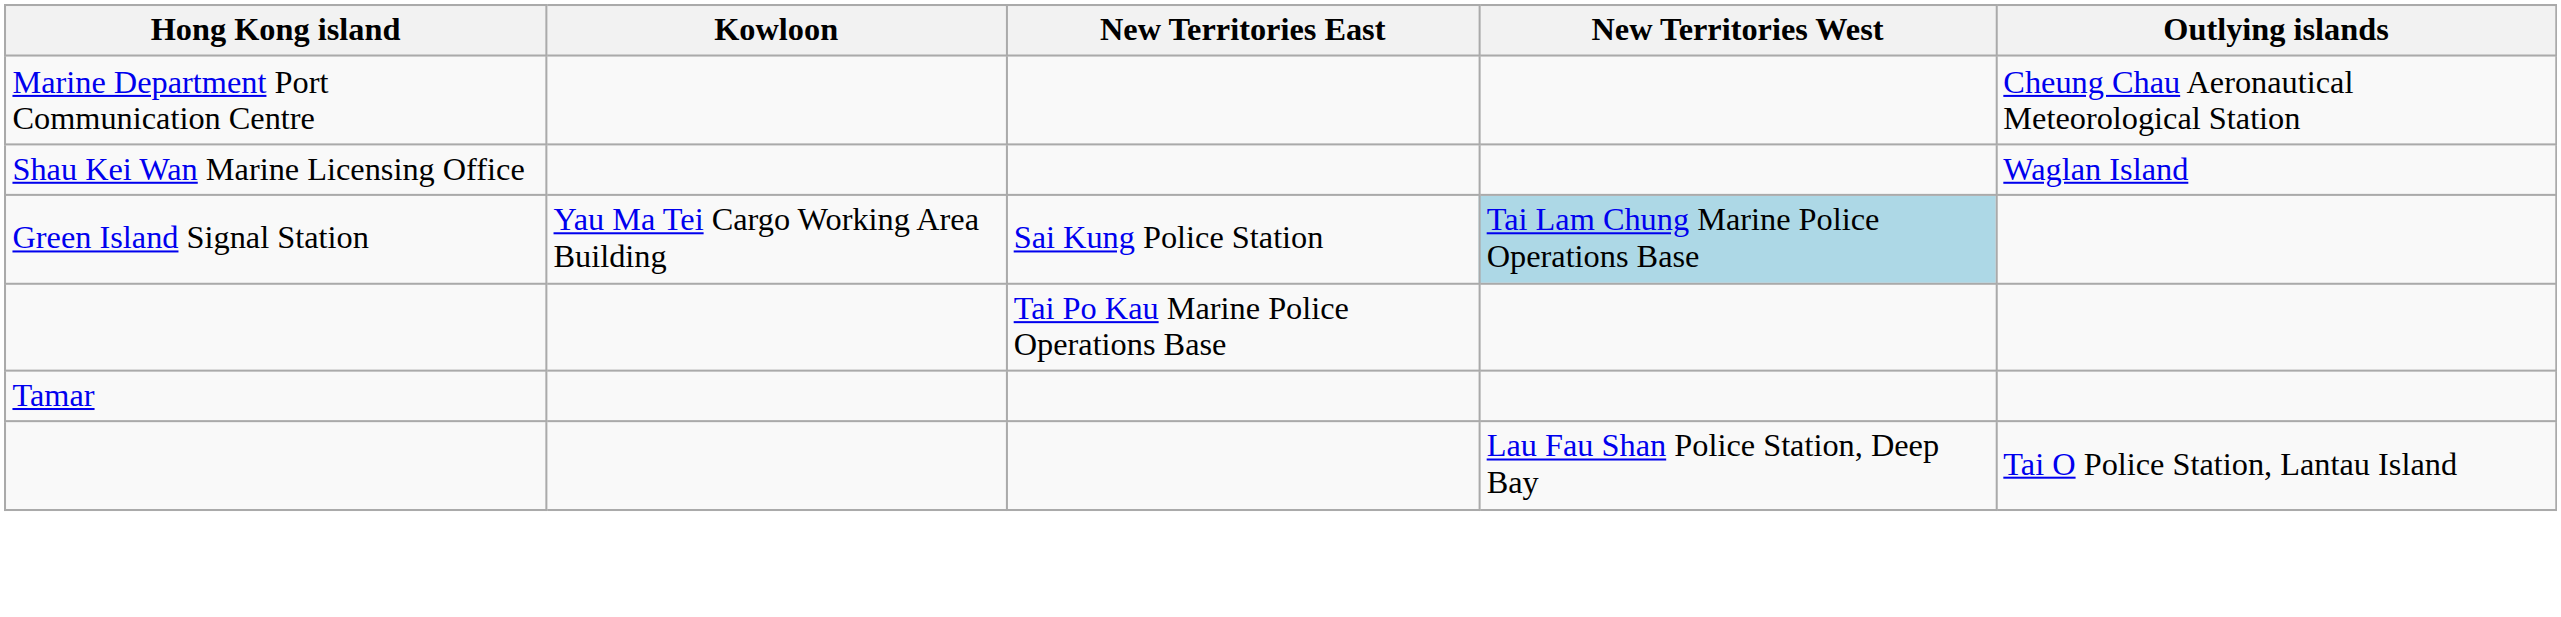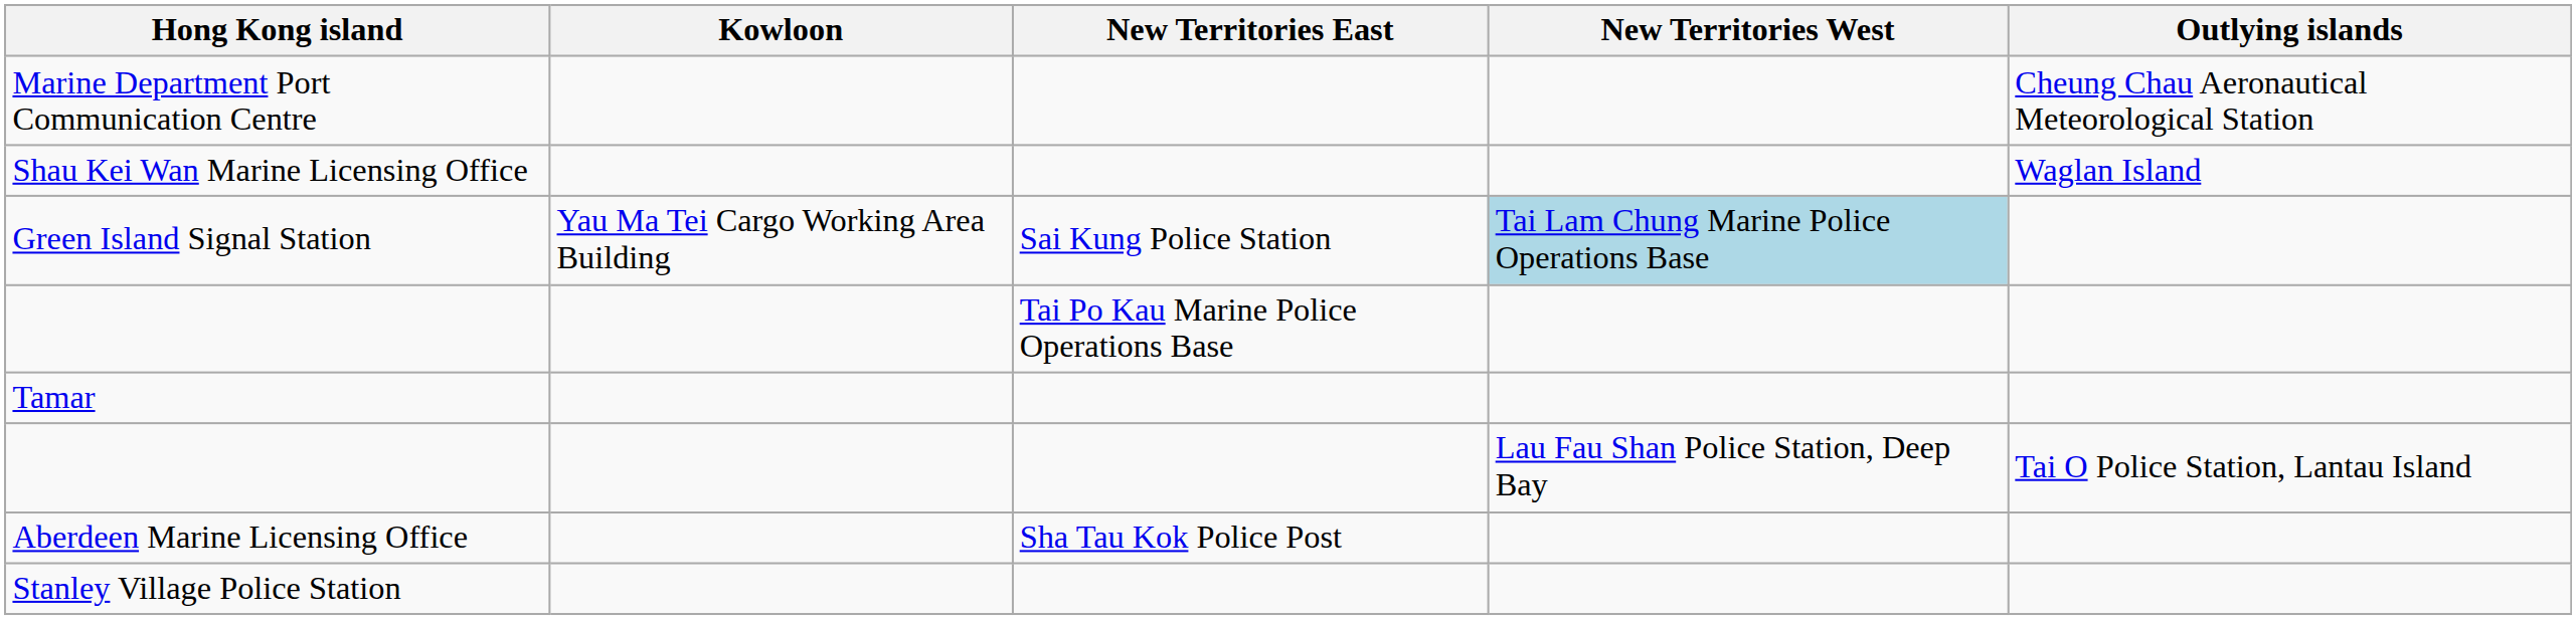 <table class="wikitable" style="width:100%">
 <tr>
 <th>Hong Kong island</th>
 <th>Kowloon</th>
 <th>New Territories East</th>
 <th>New Territories West</th>
 <th>Outlying islands</th>
 </tr>
 <tr>
 <td><a href='#'>Marine Department</a> Port Communication Centre</td>
 <td></td>
 <td></td>
 <td></td>
 <td><a href='#'>Cheung Chau</a> Aeronautical Meteorological Station</td>
 </tr>
 <tr>
 <td><a href='#'>Shau Kei Wan</a> Marine Licensing Office</td>
 <td></td>
 <td></td>
 <td></td>
 <td><a href='#'>Waglan Island</a></td>
 </tr>
 <tr>
 <td><a href='#'>Green Island</a> Signal Station</td>
 <td><a href='#'>Yau Ma Tei</a> Cargo Working Area Building</td>
 <td><a href='#'>Sai Kung</a> Police Station</td>
 <td style="background: lightblue;"><a href='#'>Tai Lam Chung</a> Marine Police Operations Base</td>
 <td></td>
 </tr>
 <tr>
 <td></td>
 <td></td>
 <td><a href='#'>Tai Po Kau</a> Marine Police Operations Base</td>
 <td></td>
 <td></td>
 </tr>
 <tr>
 <td><a href='#'>Tamar</a></td>
 <td></td>
 <td></td>
 <td></td>
 <td></td>
 </tr>
 <tr>
 <td></td>
 <td></td>
 <td></td>
 <td><a href='#'>Lau Fau Shan</a> Police Station, Deep Bay</td>
 <td><a href='#'>Tai O</a> Police Station, Lantau Island</td>
 </tr>
+<tr>
+<td><a href='#'>Aberdeen</a> Marine Licensing Office</td>
+<td></td>
+<td><a href='#'>Sha Tau Kok</a> Police Post</td>
+<td></td>
+<td></td>
+</tr>
+<tr>
+<td><a href='#'>Stanley</a> Village Police Station</td>
+<td></td>
+<td></td>
+<td></td>
+<td></td>
+</tr>
 </table>
